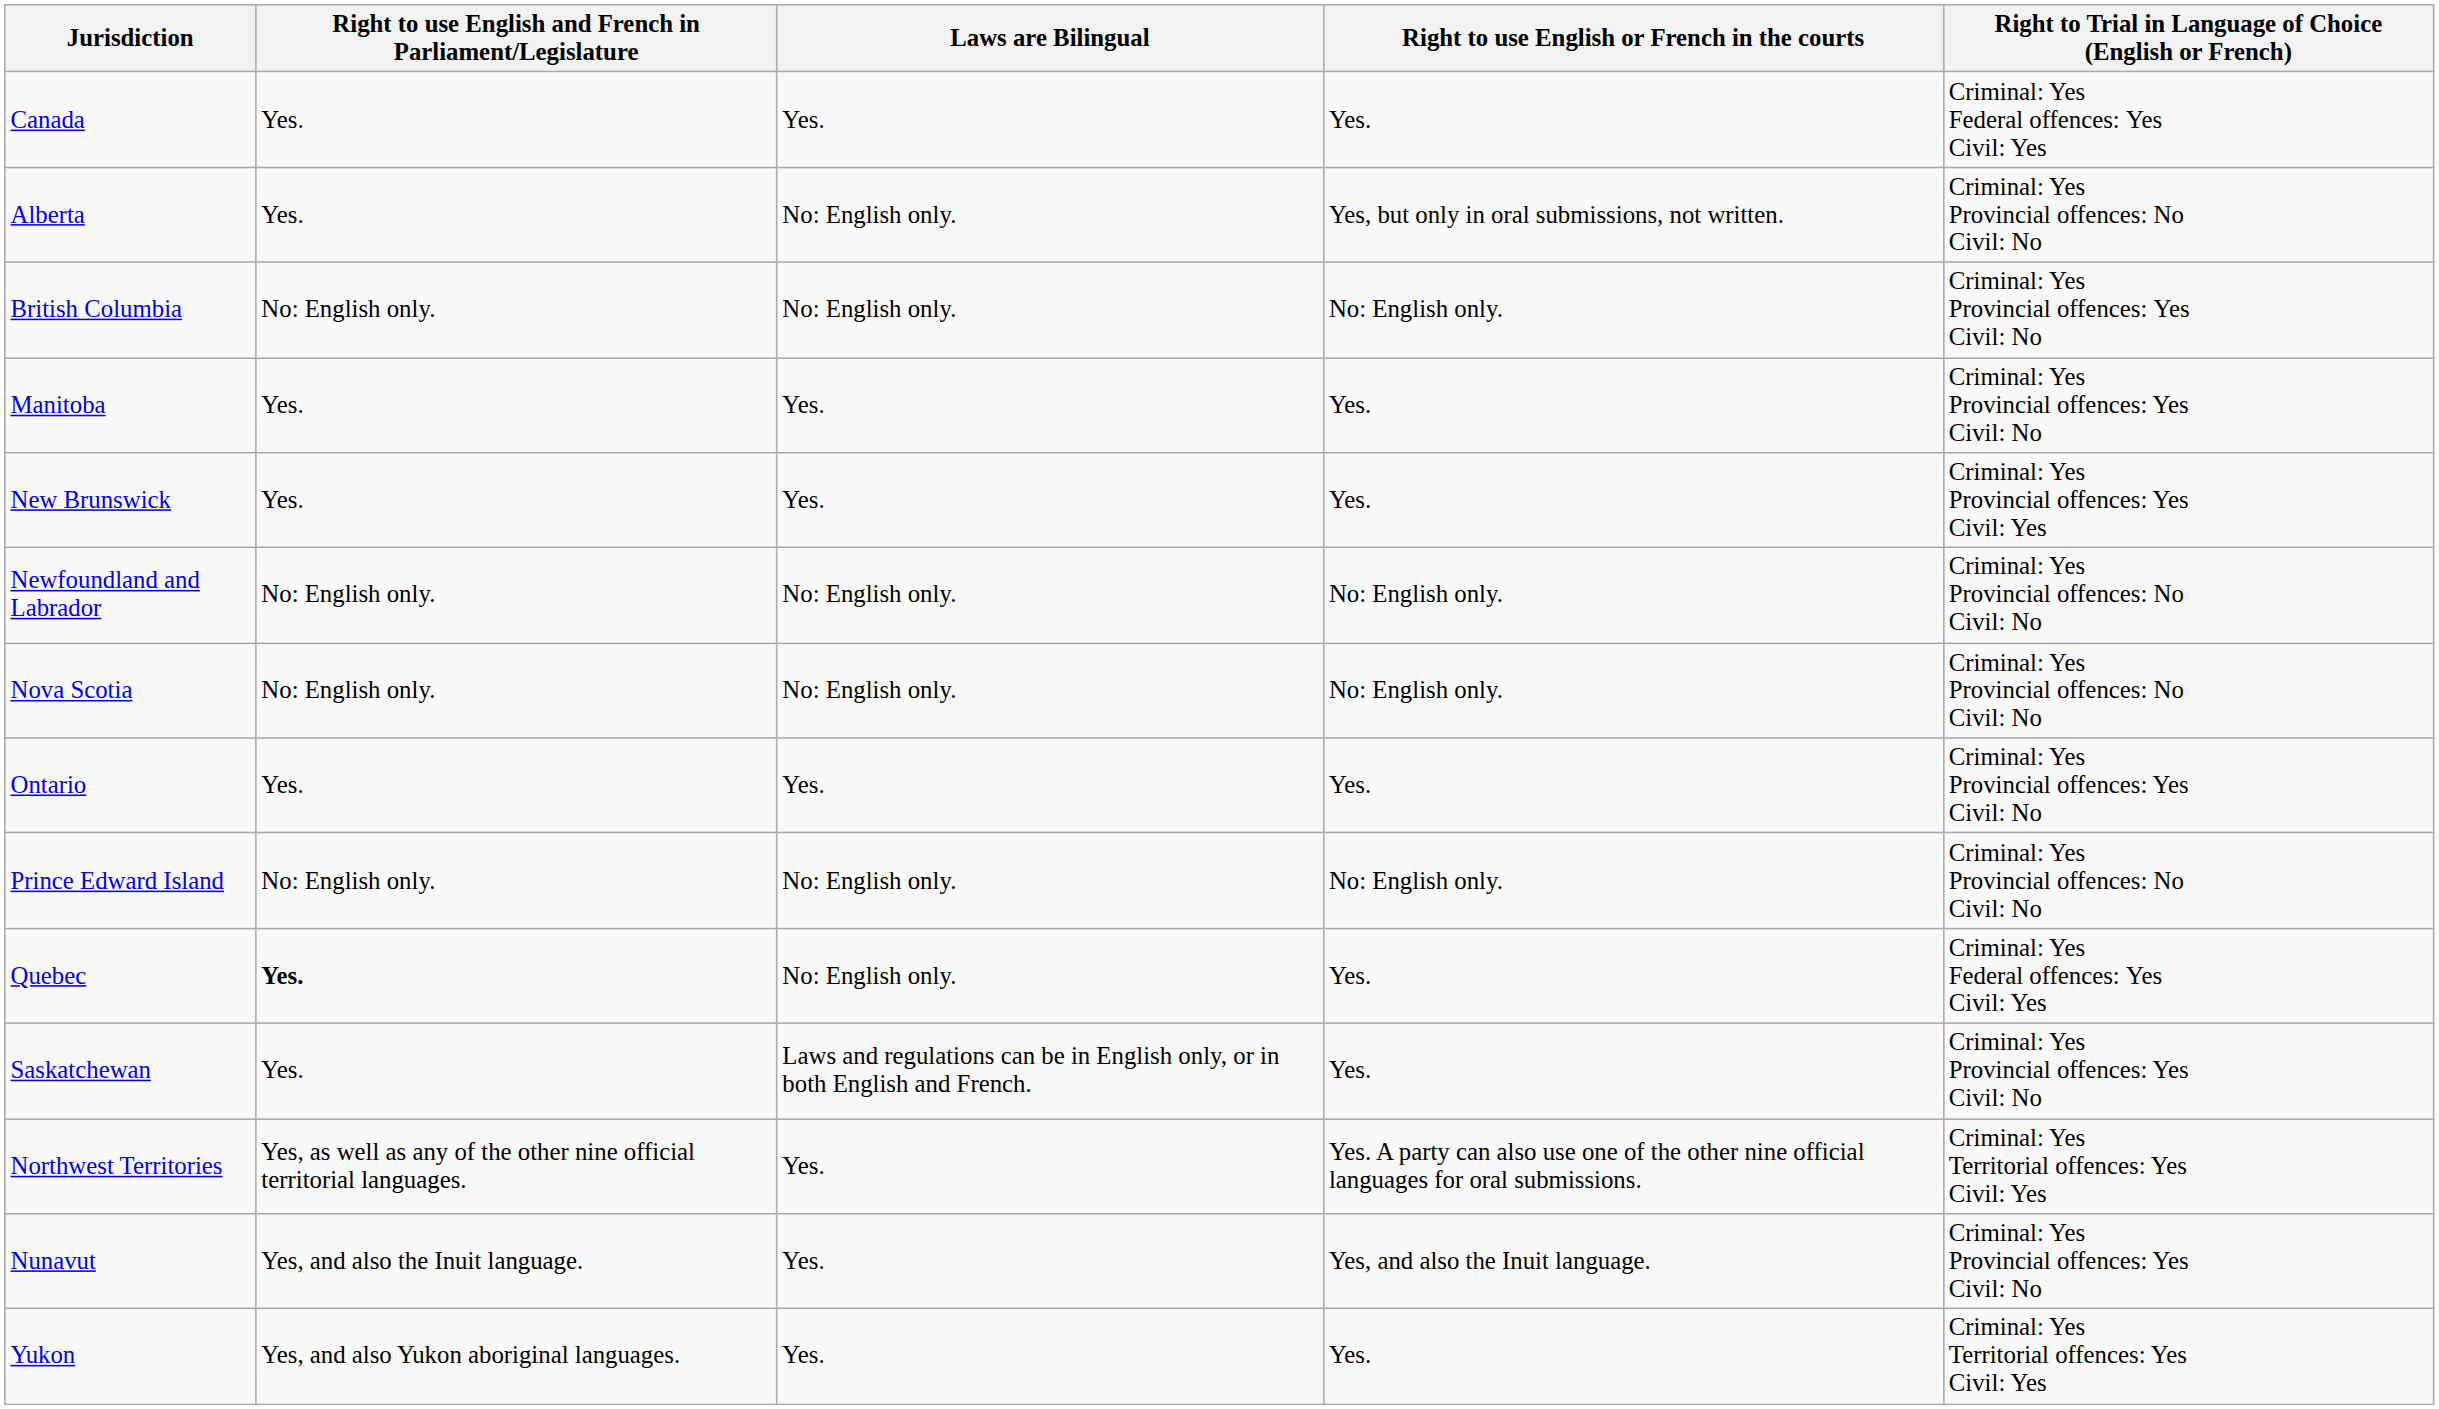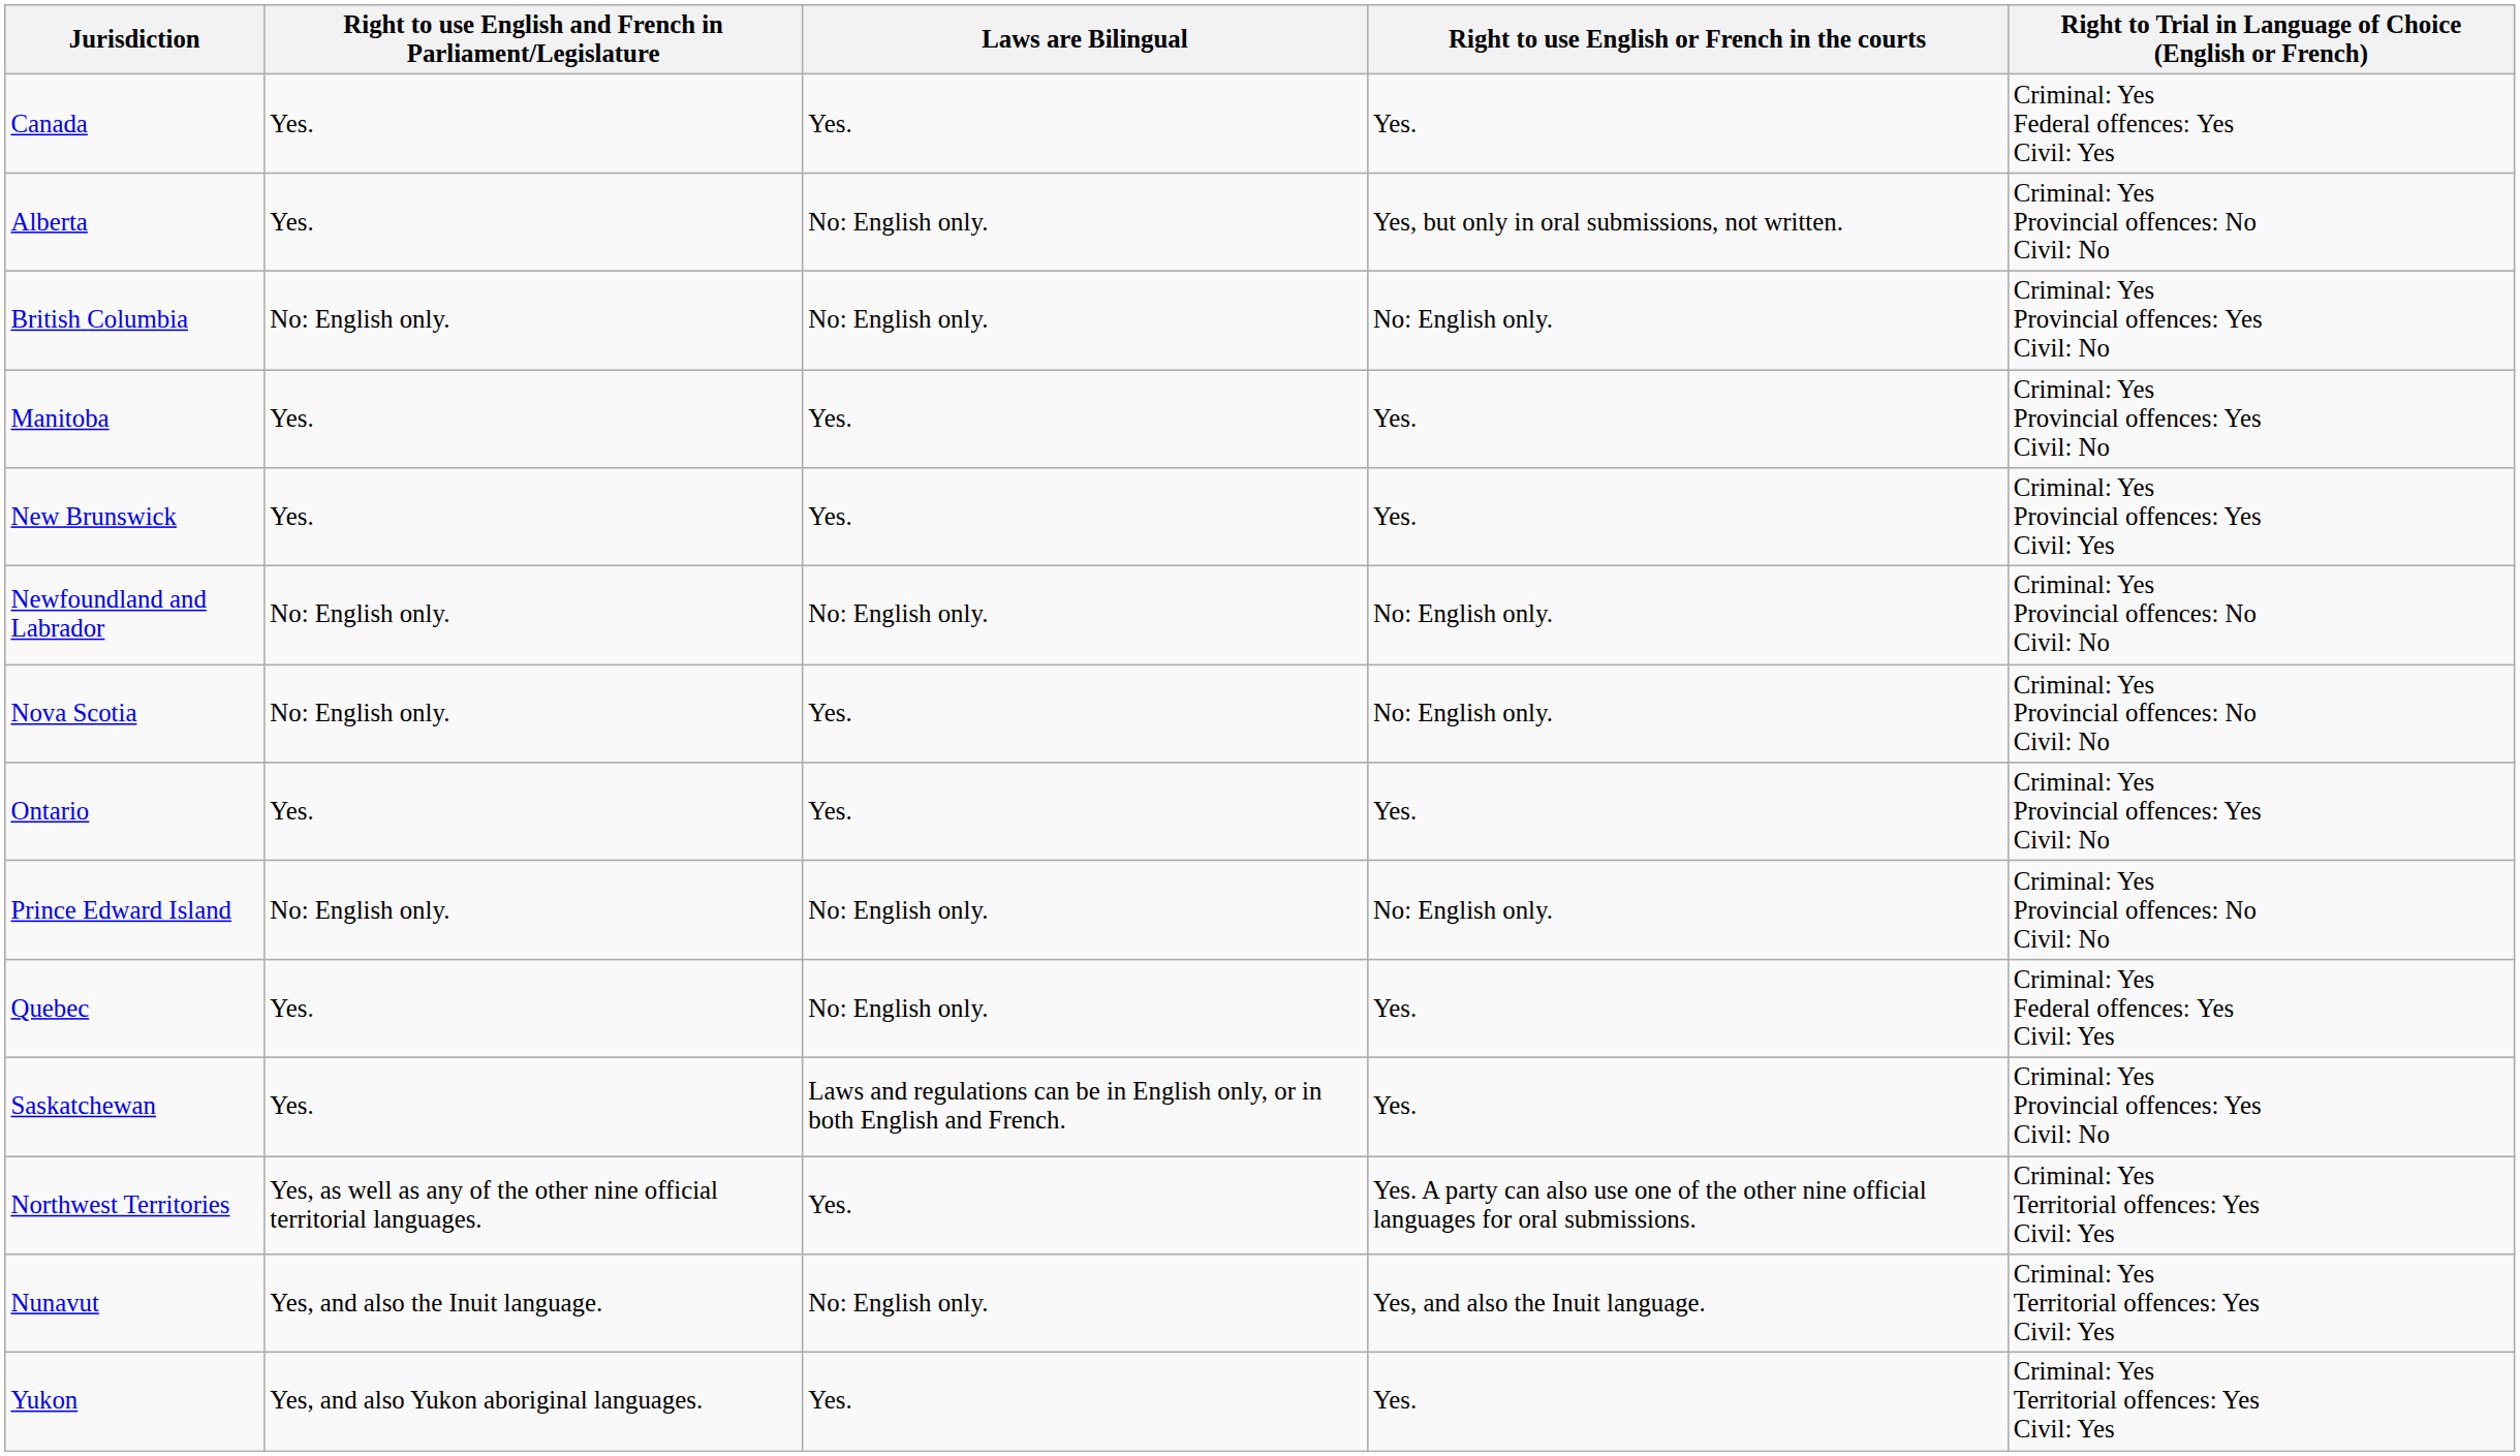 <table class="wikitable">
 <tr>
 <th>Jurisdiction</th>
 <th style="text-align:center">Right to use English and French in Parliament/Legislature</th>
 <th style="text-align:center">Laws are Bilingual</th>
 <th style="text-align:center">Right to use English or French in the courts</th>
 <th style="text-align:center">Right to Trial in Language of Choice (English or French)</th>
 </tr>
 <tr>
 <td><a href='#'>Canada</a></td>
 <td>Yes.</td>
 <td>Yes.</td>
 <td>Yes.</td>
 <td>Criminal: Yes<br>Federal offences: Yes<br>Civil:  Yes</td>
 </tr>
 <tr>
 <td><a href='#'>Alberta</a></td>
 <td>Yes.</td>
 <td>No:  English only.</td>
 <td>Yes, but only in oral submissions, not written.</td>
 <td>Criminal:  Yes<br>Provincial offences: No <br>Civil:  No</td>
 </tr>
 <tr>
 <td><a href='#'>British Columbia</a></td>
 <td>No:  English only.</td>
 <td>No: English only.</td>
 <td>No:  English only.</td>
 <td>Criminal: Yes<br>Provincial offences: Yes<br>Civil: No</td>
 </tr>
 <tr>
 <td><a href='#'>Manitoba</a></td>
 <td>Yes.</td>
 <td>Yes.</td>
 <td>Yes.</td>
 <td>Criminal:  Yes<br>Provincial offences: Yes<br> Civil: No</td>
 </tr>
 <tr>
 <td><a href='#'>New Brunswick</a></td>
 <td>Yes.</td>
 <td>Yes.</td>
 <td>Yes.</td>
 <td>Criminal: Yes<br>Provincial offences: Yes<br>Civil:  Yes</td>
 </tr>
 <tr>
 <td><a href='#'>Newfoundland and Labrador</a></td>
 <td>No:  English only.</td>
 <td>No: English only.</td>
 <td>No:  English only.</td>
 <td>Criminal: Yes<br>Provincial offences: No<br>Civil: No</td>
 </tr>
 <tr>
 <td><a href='#'>Nova Scotia</a></td>
 <td>No:  English only.</td>
-<td>No:  English only.</td>
+<td>Yes.</td>
 <td>No:  English only.</td>
 <td>Criminal: Yes<br>Provincial offences: No<br>Civil: No</td>
 </tr>
 <tr>
 <td><a href='#'>Ontario</a></td>
 <td>Yes.</td>
 <td>Yes.</td>
 <td>Yes.</td>
 <td>Criminal:  Yes<br>Provincial offences: Yes<br>Civil:  No</td>
 </tr>
 <tr>
 <td><a href='#'>Prince Edward Island</a></td>
 <td>No:  English only.</td>
 <td>No:  English only.</td>
 <td>No:  English only.</td>
 <td>Criminal:  Yes<br>Provincial offences: No<br>Civil: No</td>
 </tr>
 <tr>
 <td><a href='#'>Quebec</a></td>
-<td><strong>Yes.</strong></td>
+<td>Yes.</td>
 <td>No:  English only.</td>
 <td>Yes.</td>
 <td>Criminal: Yes<br>Federal offences: Yes<br>Civil:  Yes</td>
 </tr>
 <tr>
 <td><a href='#'>Saskatchewan</a></td>
 <td>Yes.</td>
 <td>Laws and regulations can be in English only, or in both English and French.</td>
 <td>Yes.</td>
 <td>Criminal: Yes<br>Provincial offences: Yes<br>Civil:  No</td>
 </tr>
 <tr>
 <td><a href='#'>Northwest Territories</a></td>
 <td>Yes, as well as any of the other nine official territorial languages.</td>
 <td>Yes.</td>
 <td>Yes.  A party can also use one of the other nine official languages for oral submissions.</td>
 <td>Criminal:  Yes<br>Territorial offences: Yes<br>Civil: Yes</td>
 </tr>
 <tr>
 <td><a href='#'>Nunavut</a></td>
 <td>Yes, and also the Inuit language.</td>
-<td>Yes.</td>
+<td>No:  English only.</td>
 <td>Yes, and also the Inuit language.</td>
-<td>Criminal: Yes<br>Provincial offences: Yes<br>Civil:  No</td>
+<td>Criminal: Yes<br>Territorial offences: Yes<br>Civil: Yes</td>
 </tr>
 <tr>
 <td><a href='#'>Yukon</a></td>
 <td>Yes, and also Yukon aboriginal languages.</td>
 <td>Yes.</td>
 <td>Yes.</td>
 <td>Criminal: Yes<br>Territorial offences: Yes<br>Civil: Yes</td>
 </tr>
 </table>
